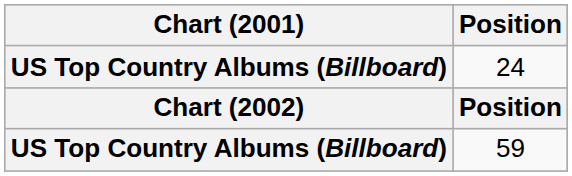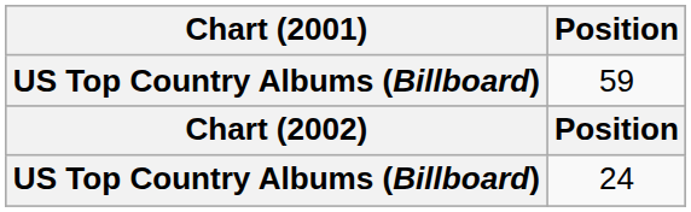 <table class="wikitable plainrowheaders" style="text-align:center">
 <tr>
 <th scope="col">Chart (2001)</th>
 <th scope="col">Position</th>
 </tr>
 <tr>
 <th scope="row">US Top Country Albums (<em>Billboard</em>)</th>
-<td>24</td>
+<td>59</td>
 </tr>
 <tr>
 <th scope="col">Chart (2002)</th>
 <th scope="col">Position</th>
 </tr>
 <tr>
 <th scope="row">US Top Country Albums (<em>Billboard</em>)</th>
-<td>59</td>
+<td>24</td>
 </tr>
 </table>
